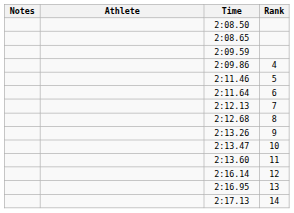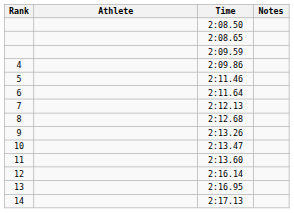 <table class=wikitable style="text-align:center">
 <tr>
-<th width=50>Notes</th>
+<th width=40>Rank</th>
 <th width=250>Athlete</th>
 <th width=80>Time</th>
-<th width=40>Rank</th>
+<th width=50>Notes</th>
 </tr>
 <tr>
 <td></td>
 <td align=left></td>
 <td>2:08.50</td>
 <td></td>
 </tr>
 <tr>
 <td></td>
 <td align=left></td>
 <td>2:08.65</td>
 <td></td>
 </tr>
 <tr>
 <td></td>
 <td align=left></td>
 <td>2:09.59</td>
 <td></td>
 </tr>
 <tr>
-<td></td>
+<td>4</td>
 <td align=left></td>
 <td>2:09.86</td>
-<td>4</td>
+<td></td>
 </tr>
 <tr>
-<td></td>
+<td>5</td>
 <td align=left></td>
 <td>2:11.46</td>
-<td>5</td>
+<td></td>
 </tr>
 <tr>
-<td></td>
+<td>6</td>
 <td align=left></td>
 <td>2:11.64</td>
-<td>6</td>
+<td></td>
 </tr>
 <tr>
-<td></td>
+<td>7</td>
 <td align=left></td>
 <td>2:12.13</td>
-<td>7</td>
+<td></td>
 </tr>
 <tr>
-<td></td>
+<td>8</td>
 <td align=left></td>
 <td>2:12.68</td>
-<td>8</td>
+<td></td>
 </tr>
 <tr>
-<td></td>
+<td>9</td>
 <td align=left></td>
 <td>2:13.26</td>
-<td>9</td>
+<td></td>
 </tr>
 <tr>
-<td></td>
+<td>10</td>
 <td align=left></td>
 <td>2:13.47</td>
-<td>10</td>
+<td></td>
 </tr>
 <tr>
-<td></td>
+<td>11</td>
 <td align=left></td>
 <td>2:13.60</td>
-<td>11</td>
+<td></td>
 </tr>
 <tr>
-<td></td>
+<td>12</td>
 <td align=left></td>
 <td>2:16.14</td>
-<td>12</td>
+<td></td>
 </tr>
 <tr>
-<td></td>
+<td>13</td>
 <td align=left></td>
 <td>2:16.95</td>
-<td>13</td>
+<td></td>
 </tr>
 <tr>
-<td></td>
+<td>14</td>
 <td align=left></td>
 <td>2:17.13</td>
-<td>14</td>
+<td></td>
 </tr>
 </table>
